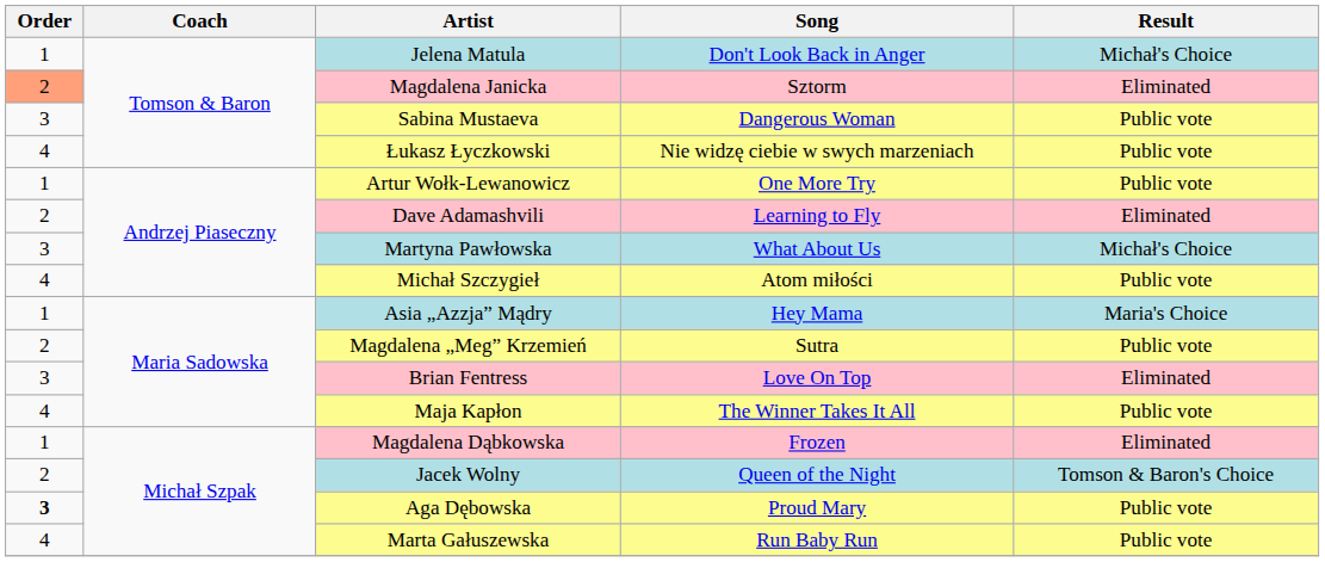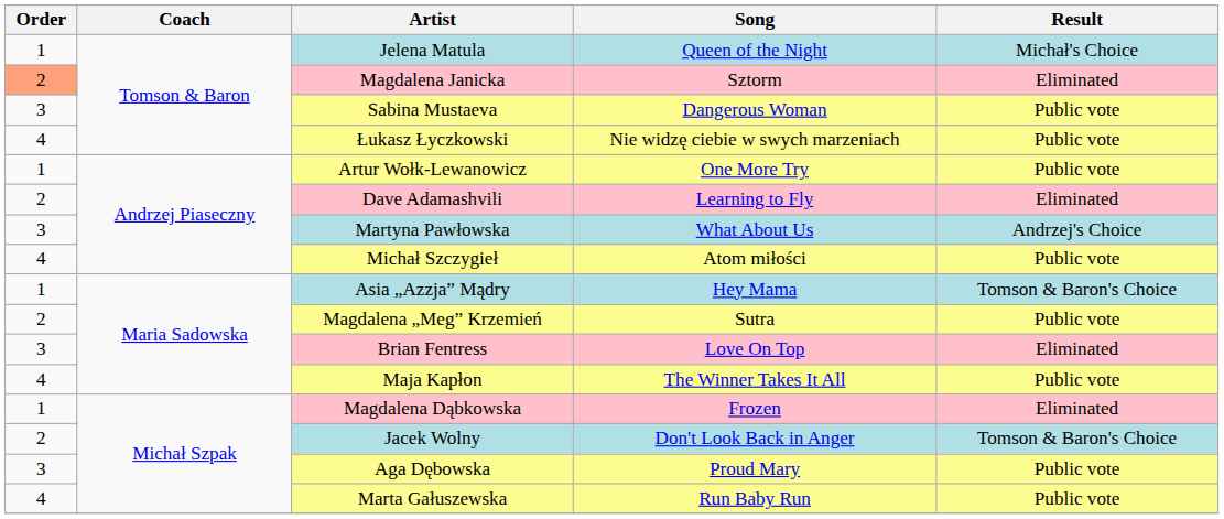 <table class="wikitable" style="text-align:center; width:65%;">
 <tr>
 <th scope="col" style="width:03%;">Order</th>
 <th scope="col" style="width:13%;">Coach</th>
 <th scope="col" style="width:17%;">Artist</th>
 <th scope="col" style="width:22%;">Song</th>
 <th scope="col" style="width:17%;">Result</th>
 </tr>
 <tr>
 <td scope="row">1</td>
 <td rowspan="4"><a href='#'>Tomson & Baron</a></td>
 <td style="background:#b0e0e6;">Jelena Matula</td>
-<td style="background:#b0e0e6;"><a href='#'>Don't Look Back in Anger</a></td>
+<td style="background:#b0e0e6;"><a href='#'>Queen of the Night</a></td>
 <td style="background:#b0e0e6;">Michał's Choice</td>
 </tr>
 <tr>
 <td scope="row" style="background: lightsalmon;">2</td>
 <td style="background:pink;">Magdalena Janicka</td>
 <td style="background:pink;">Sztorm</td>
 <td style="background:pink;">Eliminated</td>
 </tr>
 <tr>
 <td scope="row">3</td>
 <td style="background:#fdfc8f;">Sabina Mustaeva</td>
 <td style="background:#fdfc8f;"><a href='#'>Dangerous Woman</a></td>
 <td style="background:#fdfc8f;">Public vote</td>
 </tr>
 <tr>
 <td scope="row">4</td>
 <td style="background:#fdfc8f;">Łukasz Łyczkowski</td>
 <td style="background:#fdfc8f;">Nie widzę ciebie w swych marzeniach</td>
 <td style="background:#fdfc8f;">Public vote</td>
 </tr>
 <tr>
 <td scope="row">1</td>
 <td rowspan="4"><a href='#'>Andrzej Piaseczny</a></td>
 <td style="background:#fdfc8f;">Artur Wołk-Lewanowicz</td>
 <td style="background:#fdfc8f;"><a href='#'>One More Try</a></td>
 <td style="background:#fdfc8f;">Public vote</td>
 </tr>
 <tr>
 <td scope="row">2</td>
 <td style="background:pink;">Dave Adamashvili</td>
 <td style="background:pink;"><a href='#'>Learning to Fly</a></td>
 <td style="background:pink;">Eliminated</td>
 </tr>
 <tr>
 <td scope="row">3</td>
 <td style="background:#b0e0e6;">Martyna Pawłowska</td>
 <td style="background:#b0e0e6;"><a href='#'>What About Us</a></td>
-<td style="background:#b0e0e6;">Michał's Choice</td>
+<td style="background:#b0e0e6;">Andrzej's Choice</td>
 </tr>
 <tr>
 <td scope="row">4</td>
 <td style="background:#fdfc8f;">Michał Szczygieł</td>
 <td style="background:#fdfc8f;">Atom miłości</td>
 <td style="background:#fdfc8f;">Public vote</td>
 </tr>
 <tr>
 <td scope="row">1</td>
 <td rowspan="4"><a href='#'>Maria Sadowska</a></td>
 <td style="background:#b0e0e6;">Asia „Azzja” Mądry</td>
 <td style="background:#b0e0e6;"><a href='#'>Hey Mama</a></td>
-<td style="background:#b0e0e6;">Maria's Choice</td>
+<td style="background:#b0e0e6;">Tomson & Baron's Choice</td>
 </tr>
 <tr>
 <td scope="row">2</td>
 <td style="background:#fdfc8f;">Magdalena „Meg” Krzemień</td>
 <td style="background:#fdfc8f;">Sutra</td>
 <td style="background:#fdfc8f;">Public vote</td>
 </tr>
 <tr>
 <td scope="row">3</td>
 <td style="background:pink;">Brian Fentress</td>
 <td style="background:pink;"><a href='#'>Love On Top</a></td>
 <td style="background:pink;">Eliminated</td>
 </tr>
 <tr>
 <td scope="row">4</td>
 <td style="background:#fdfc8f;">Maja Kapłon</td>
 <td style="background:#fdfc8f;"><a href='#'>The Winner Takes It All</a></td>
 <td style="background:#fdfc8f;">Public vote</td>
 </tr>
 <tr>
 <td scope="row">1</td>
 <td rowspan="4"><a href='#'>Michał Szpak</a></td>
 <td style="background:pink;">Magdalena Dąbkowska</td>
 <td style="background:pink;"><a href='#'>Frozen</a></td>
 <td style="background:pink;">Eliminated</td>
 </tr>
 <tr>
 <td scope="row">2</td>
 <td style="background:#b0e0e6;">Jacek Wolny</td>
-<td style="background:#b0e0e6;"><a href='#'>Queen of the Night</a></td>
+<td style="background:#b0e0e6;"><a href='#'>Don't Look Back in Anger</a></td>
 <td style="background:#b0e0e6;">Tomson & Baron's Choice</td>
 </tr>
 <tr>
-<td scope="row"><strong>3</strong></td>
+<td scope="row">3</td>
 <td style="background:#fdfc8f;">Aga Dębowska</td>
 <td style="background:#fdfc8f;"><a href='#'>Proud Mary</a></td>
 <td style="background:#fdfc8f;">Public vote</td>
 </tr>
 <tr>
 <td scope="row">4</td>
 <td style="background:#fdfc8f;">Marta Gałuszewska</td>
 <td style="background:#fdfc8f;"><a href='#'>Run Baby Run</a></td>
 <td style="background:#fdfc8f;">Public vote</td>
 </tr>
 <tr>
 </tr>
 </table>
